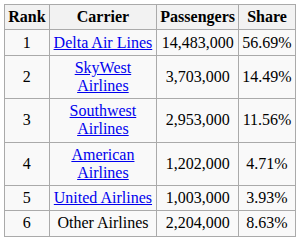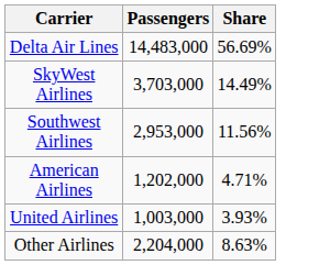 <table class="wikitable sortable" style="text-align: center;">
 <tr>
-<th>Rank</th>
 <th style="width:100px;">Carrier</th>
 <th>Passengers</th>
 <th>Share</th>
 </tr>
 <tr>
-<td>1</td>
 <td><a href='#'>Delta Air Lines</a></td>
 <td>14,483,000</td>
 <td>56.69%</td>
 </tr>
 <tr>
-<td>2</td>
 <td><a href='#'>SkyWest Airlines</a></td>
 <td>3,703,000</td>
 <td>14.49%</td>
 </tr>
 <tr>
-<td>3</td>
 <td><a href='#'>Southwest Airlines</a></td>
 <td>2,953,000</td>
 <td>11.56%</td>
 </tr>
 <tr>
-<td>4</td>
 <td><a href='#'>American Airlines</a></td>
 <td>1,202,000</td>
 <td>4.71%</td>
 </tr>
 <tr>
-<td>5</td>
 <td><a href='#'>United Airlines</a></td>
 <td>1,003,000</td>
 <td>3.93%</td>
 </tr>
 <tr>
-<td>6</td>
 <td>Other Airlines</td>
 <td>2,204,000</td>
 <td>8.63%</td>
 </tr>
 </table>
